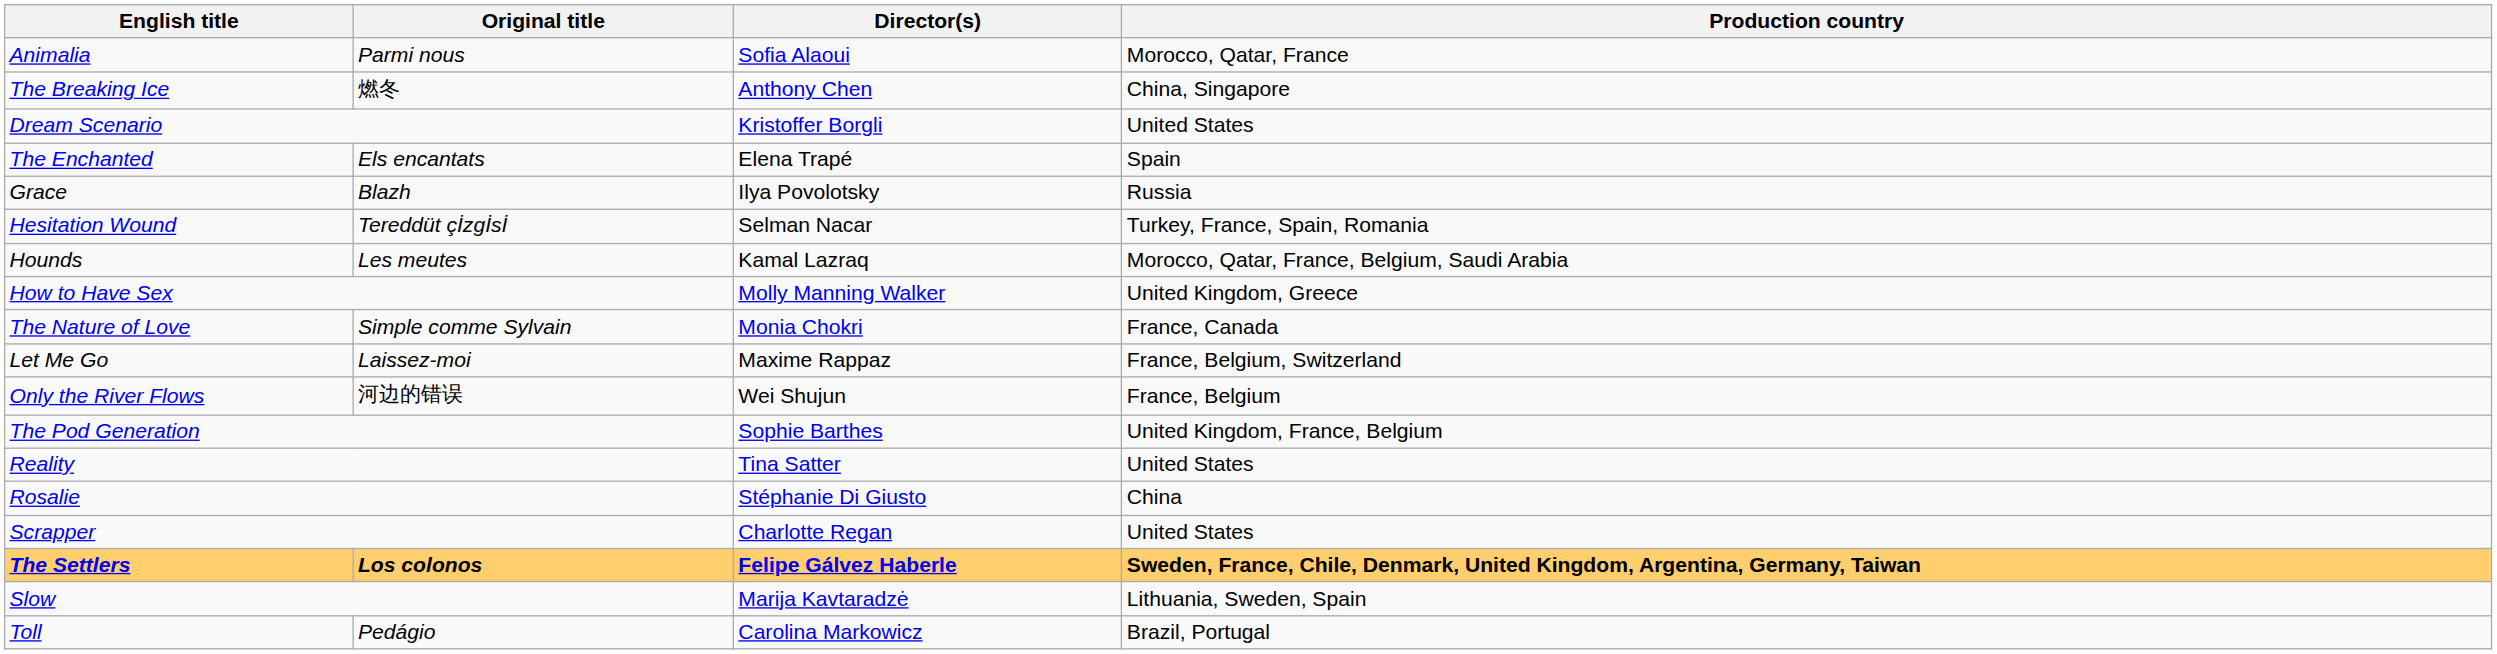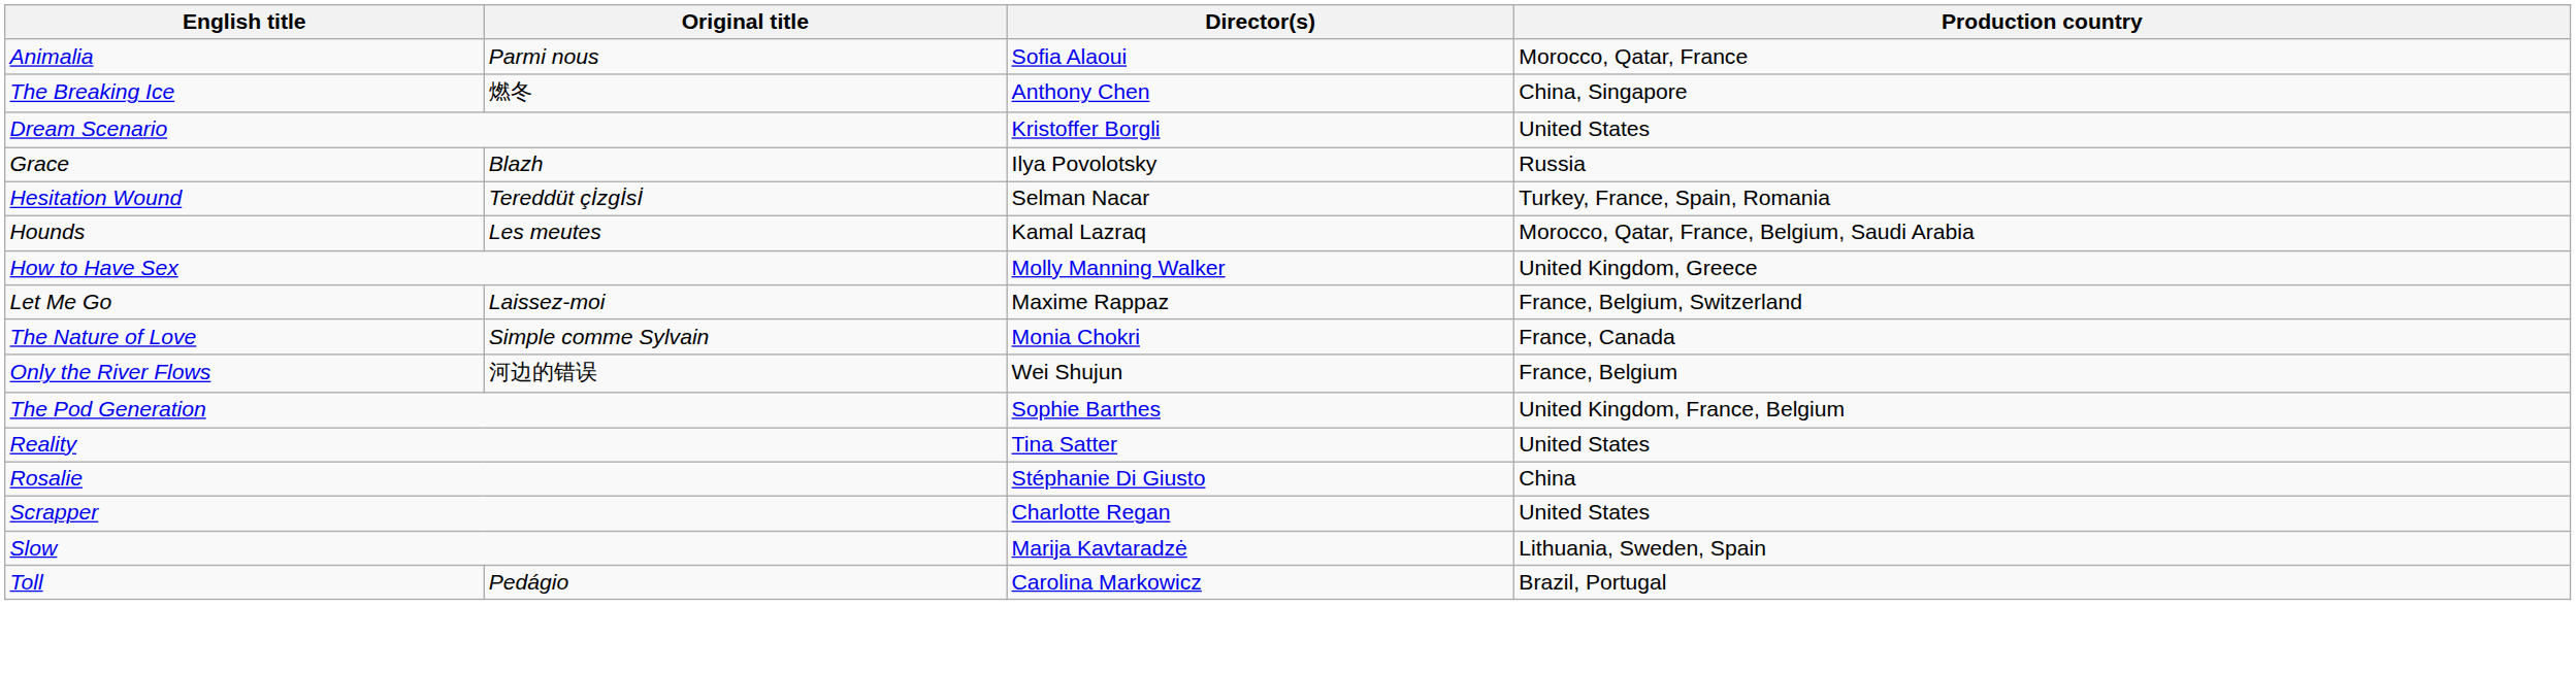 <table class="wikitable" style="width:95%; margin-bottom:2px">
 <tr>
 <th>English title</th>
 <th>Original title</th>
 <th>Director(s)</th>
 <th>Production country</th>
 </tr>
 <tr>
 <td><em><a href='#'>Animalia</a></em></td>
 <td><em>Parmi nous</em></td>
 <td><a href='#'>Sofia Alaoui</a></td>
 <td>Morocco, Qatar, France</td>
 </tr>
 <tr>
 <td><em><a href='#'>The Breaking Ice</a></em></td>
 <td>燃冬</td>
 <td><a href='#'>Anthony Chen</a></td>
 <td>China, Singapore</td>
 </tr>
 <tr>
 <td colspan="2"><em><a href='#'>Dream Scenario</a></em></td>
 <td><a href='#'>Kristoffer Borgli</a></td>
 <td>United States</td>
 </tr>
 <tr>
-<td><em><a href='#'>The Enchanted</a></em></td>
-<td><em>Els encantats</em></td>
-<td>Elena Trapé</td>
-<td>Spain</td>
-</tr>
-<tr>
 <td><em>Grace</em></td>
 <td><em>Blazh</em></td>
 <td>Ilya Povolotsky</td>
 <td>Russia</td>
 </tr>
 <tr>
 <td><em><a href='#'>Hesitation Wound</a></em></td>
 <td><em>Tereddüt çİzgİsİ</em></td>
 <td>Selman Nacar</td>
 <td>Turkey, France, Spain, Romania</td>
 </tr>
 <tr>
 <td><em>Hounds</em></td>
 <td><em>Les meutes</em></td>
 <td>Kamal Lazraq</td>
 <td>Morocco, Qatar, France, Belgium, Saudi Arabia</td>
 </tr>
 <tr>
 <td colspan="2"><em><a href='#'>How to Have Sex</a></em></td>
 <td><a href='#'>Molly Manning Walker</a></td>
 <td>United Kingdom, Greece</td>
 </tr>
 <tr>
+<td><em>Let Me Go</em></td>
+<td><em>Laissez-moi</em></td>
+<td>Maxime Rappaz</td>
+<td>France, Belgium, Switzerland</td>
+</tr>
+<tr>
 <td><em><a href='#'>The Nature of Love</a></em></td>
 <td><em>Simple comme Sylvain</em></td>
 <td><a href='#'>Monia Chokri</a></td>
 <td>France, Canada</td>
-</tr>
-<tr>
-<td><em>Let Me Go</em></td>
-<td><em>Laissez-moi</em></td>
-<td>Maxime Rappaz</td>
-<td>France, Belgium, Switzerland</td>
 </tr>
 <tr>
 <td><em><a href='#'>Only the River Flows</a></em></td>
 <td>河边的错误</td>
 <td>Wei Shujun</td>
 <td>France, Belgium</td>
 </tr>
 <tr>
 <td colspan="2"><em><a href='#'>The Pod Generation</a></em></td>
 <td><a href='#'>Sophie Barthes</a></td>
 <td>United Kingdom, France, Belgium</td>
 </tr>
 <tr>
 <td colspan="2"><em><a href='#'>Reality</a></em></td>
 <td><a href='#'>Tina Satter</a></td>
 <td>United States</td>
 </tr>
 <tr>
 <td colspan="2"><em><a href='#'>Rosalie</a></em></td>
 <td><a href='#'>Stéphanie Di Giusto</a></td>
 <td>China</td>
 </tr>
 <tr>
 <td colspan="2"><em><a href='#'>Scrapper</a></em></td>
 <td><a href='#'>Charlotte Regan</a></td>
 <td>United States</td>
 </tr>
-<tr style="background:#ffcf6d;font-weight: bold;">
-<td><em><a href='#'>The Settlers</a></em></td>
-<td><em>Los colonos</em></td>
-<td><a href='#'>Felipe Gálvez Haberle</a></td>
-<td>Sweden, France, Chile, Denmark, United Kingdom, Argentina, Germany, Taiwan</td>
-</tr>
 <tr>
 <td colspan="2"><em><a href='#'>Slow</a></em></td>
 <td><a href='#'>Marija Kavtaradzė</a></td>
 <td>Lithuania, Sweden, Spain</td>
 </tr>
 <tr>
 <td><em><a href='#'>Toll</a></em></td>
 <td><em>Pedágio</em></td>
 <td><a href='#'>Carolina Markowicz</a></td>
 <td>Brazil, Portugal</td>
 </tr>
 </table>
